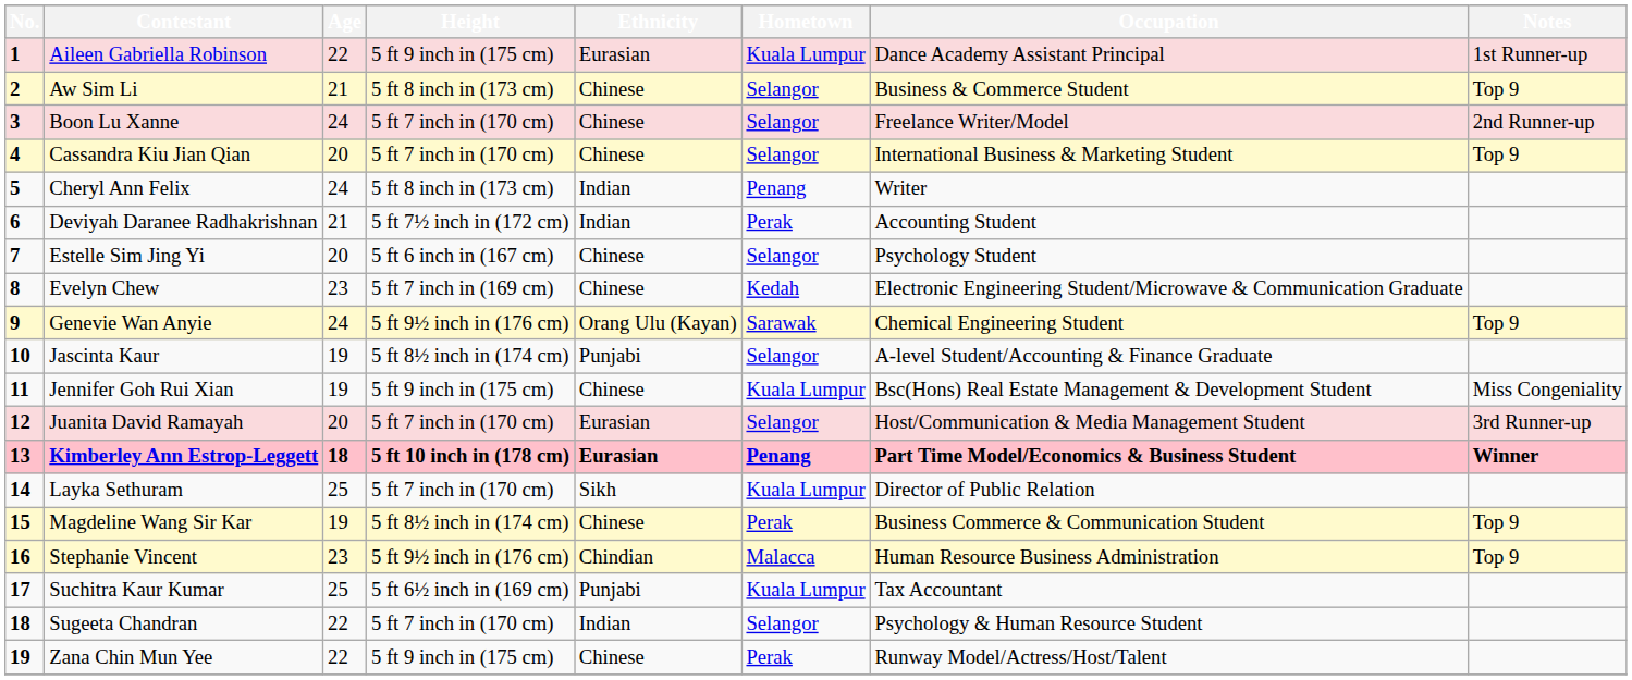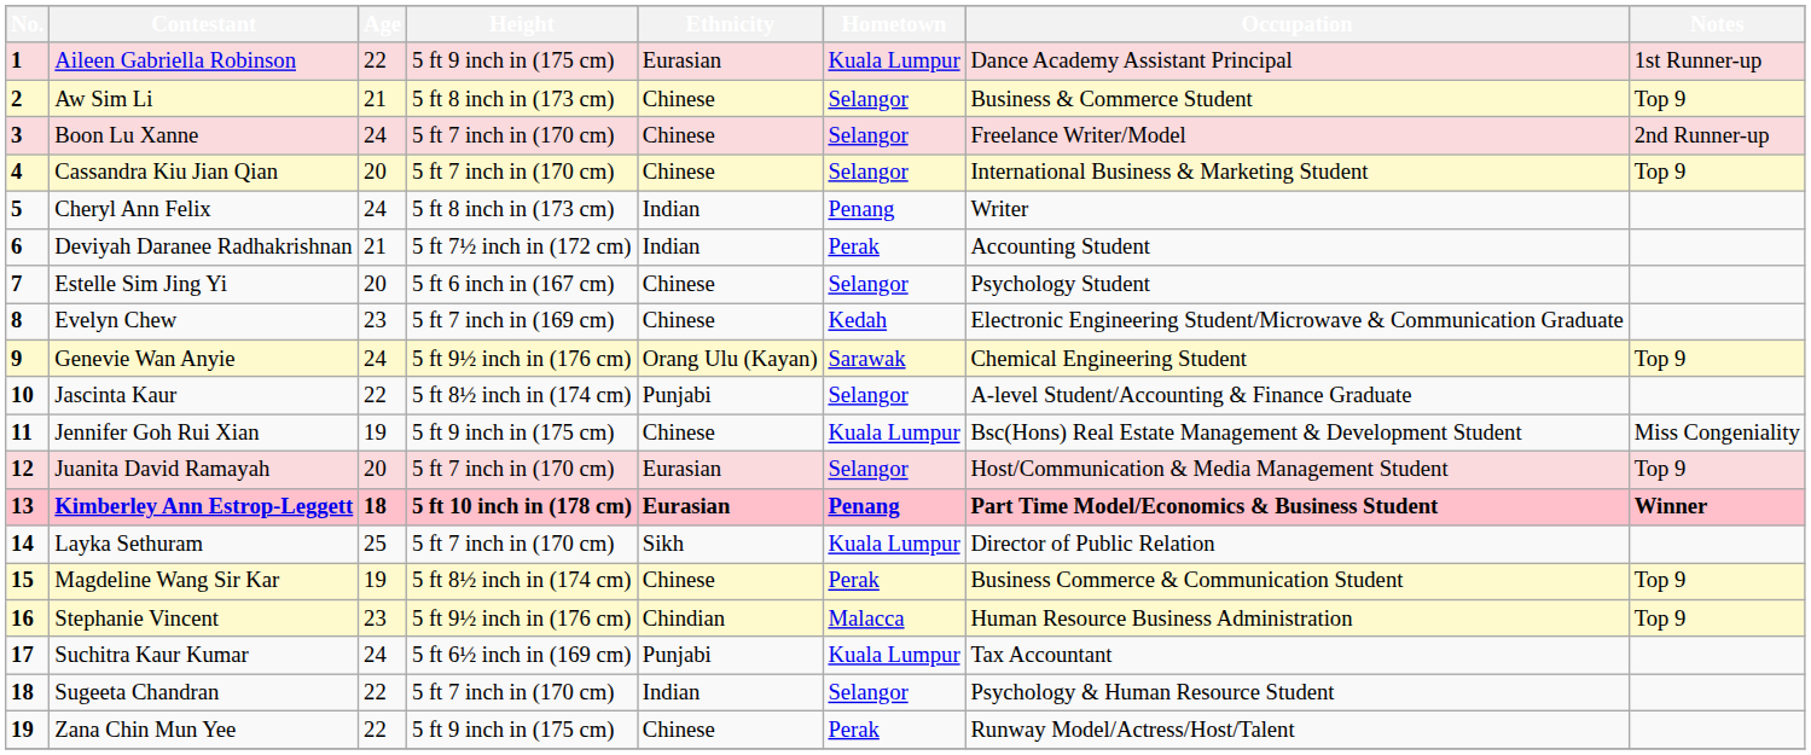 <table class="wikitable sortable" style="font-size: 85%;">
 <tr style="color:#fff; background:gray; text-align:center;">
 <th>No.</th>
 <th>Contestant</th>
 <th>Age</th>
 <th>Height</th>
 <th>Ethnicity</th>
 <th>Hometown</th>
 <th>Occupation</th>
 <th>Notes</th>
 </tr>
 <tr style="background-color:#FADADD">
 <td><strong>1</strong></td>
 <td><a href='#'>Aileen Gabriella Robinson</a></td>
 <td>22</td>
 <td>5 ft 9 inch in (175 cm)</td>
 <td>Eurasian</td>
 <td><a href='#'>Kuala Lumpur</a></td>
 <td>Dance Academy Assistant Principal</td>
 <td>1st Runner-up</td>
 </tr>
 <tr style="background-color:#FFFACD">
 <td><strong>2</strong></td>
 <td>Aw Sim Li</td>
 <td>21</td>
 <td>5 ft 8 inch in (173 cm)</td>
 <td>Chinese</td>
 <td><a href='#'>Selangor</a></td>
 <td>Business & Commerce Student</td>
 <td>Top 9</td>
 </tr>
 <tr style="background-color:#FADADD">
 <td><strong>3</strong></td>
 <td>Boon Lu Xanne</td>
 <td>24</td>
 <td>5 ft 7 inch in (170 cm)</td>
 <td>Chinese</td>
 <td><a href='#'>Selangor</a></td>
 <td>Freelance Writer/Model</td>
 <td>2nd Runner-up</td>
 </tr>
 <tr style="background-color:#FFFACD">
 <td><strong>4</strong></td>
 <td>Cassandra Kiu Jian Qian</td>
 <td>20</td>
 <td>5 ft 7 inch in (170 cm)</td>
 <td>Chinese</td>
 <td><a href='#'>Selangor</a></td>
 <td>International Business & Marketing Student</td>
 <td>Top 9</td>
 </tr>
 <tr>
 <td><strong>5</strong></td>
 <td>Cheryl Ann Felix</td>
 <td>24</td>
 <td>5 ft 8 inch in (173 cm)</td>
 <td>Indian</td>
 <td><a href='#'>Penang</a></td>
 <td>Writer</td>
 <td></td>
 </tr>
 <tr>
 <td><strong>6</strong></td>
 <td>Deviyah Daranee Radhakrishnan</td>
 <td>21</td>
 <td>5 ft 7½ inch in (172 cm)</td>
 <td>Indian</td>
 <td><a href='#'>Perak</a></td>
 <td>Accounting Student</td>
 <td></td>
 </tr>
 <tr>
 <td><strong>7</strong></td>
 <td>Estelle Sim Jing Yi</td>
 <td>20</td>
 <td>5 ft 6 inch in (167 cm)</td>
 <td>Chinese</td>
 <td><a href='#'>Selangor</a></td>
 <td>Psychology Student</td>
 <td></td>
 </tr>
 <tr>
 <td><strong>8</strong></td>
 <td>Evelyn Chew</td>
 <td>23</td>
 <td>5 ft 7 inch in (169 cm)</td>
 <td>Chinese</td>
 <td><a href='#'>Kedah</a></td>
 <td>Electronic Engineering Student/Microwave & Communication Graduate</td>
 <td></td>
 </tr>
 <tr style="background-color:#FFFACD">
 <td><strong>9</strong></td>
 <td>Genevie Wan Anyie</td>
 <td>24</td>
 <td>5 ft 9½ inch in (176 cm)</td>
 <td>Orang Ulu (Kayan)</td>
 <td><a href='#'>Sarawak</a></td>
 <td>Chemical Engineering Student</td>
 <td>Top 9</td>
 </tr>
 <tr>
 <td><strong>10</strong></td>
 <td>Jascinta Kaur</td>
-<td>19</td>
+<td>22</td>
 <td>5 ft 8½ inch in (174 cm)</td>
 <td>Punjabi</td>
 <td><a href='#'>Selangor</a></td>
 <td>A-level Student/Accounting & Finance Graduate</td>
 <td></td>
 </tr>
 <tr>
 <td><strong>11</strong></td>
 <td>Jennifer Goh Rui Xian</td>
 <td>19</td>
 <td>5 ft 9 inch in (175 cm)</td>
 <td>Chinese</td>
 <td><a href='#'>Kuala Lumpur</a></td>
 <td>Bsc(Hons) Real Estate Management & Development Student</td>
 <td>Miss Congeniality</td>
 </tr>
 <tr style="background-color:#FADADD">
 <td><strong>12</strong></td>
 <td>Juanita David Ramayah</td>
 <td>20</td>
 <td>5 ft 7 inch in (170 cm)</td>
 <td>Eurasian</td>
 <td><a href='#'>Selangor</a></td>
 <td>Host/Communication & Media Management Student</td>
-<td>3rd Runner-up</td>
+<td>Top 9</td>
 </tr>
 <tr style="background-color:pink">
 <td><strong>13</strong></td>
 <td><strong><a href='#'>Kimberley Ann Estrop-Leggett</a></strong></td>
 <td><strong>18</strong></td>
 <td><strong>5 ft 10 inch in (178 cm)</strong></td>
 <td><strong>Eurasian</strong></td>
 <td><strong><a href='#'>Penang</a></strong></td>
 <td><strong>Part Time Model/Economics & Business Student</strong></td>
 <td><strong>Winner</strong></td>
 </tr>
 <tr>
 <td><strong>14</strong></td>
 <td>Layka Sethuram</td>
 <td>25</td>
 <td>5 ft 7 inch in (170 cm)</td>
 <td>Sikh</td>
 <td><a href='#'>Kuala Lumpur</a></td>
 <td>Director of Public Relation</td>
 <td></td>
 </tr>
 <tr style="background-color:#FFFACD">
 <td><strong>15</strong></td>
 <td>Magdeline Wang Sir Kar</td>
 <td>19</td>
 <td>5 ft 8½ inch in (174 cm)</td>
 <td>Chinese</td>
 <td><a href='#'>Perak</a></td>
 <td>Business Commerce & Communication Student</td>
 <td>Top 9</td>
 </tr>
 <tr style="background-color:#FFFACD">
 <td><strong>16</strong></td>
 <td>Stephanie Vincent</td>
 <td>23</td>
 <td>5 ft 9½ inch in (176 cm)</td>
 <td>Chindian</td>
 <td><a href='#'>Malacca</a></td>
 <td>Human Resource Business Administration</td>
 <td>Top 9</td>
 </tr>
 <tr>
 <td><strong>17</strong></td>
 <td>Suchitra Kaur Kumar</td>
-<td>25</td>
+<td>24</td>
 <td>5 ft 6½ inch in (169 cm)</td>
 <td>Punjabi</td>
 <td><a href='#'>Kuala Lumpur</a></td>
 <td>Tax Accountant</td>
 <td></td>
 </tr>
 <tr>
 <td><strong>18</strong></td>
 <td>Sugeeta Chandran</td>
 <td>22</td>
 <td>5 ft 7 inch in (170 cm)</td>
 <td>Indian</td>
 <td><a href='#'>Selangor</a></td>
 <td>Psychology & Human Resource Student</td>
 <td></td>
 </tr>
 <tr>
 <td><strong>19</strong></td>
 <td>Zana Chin Mun Yee</td>
 <td>22</td>
 <td>5 ft 9 inch in (175 cm)</td>
 <td>Chinese</td>
 <td><a href='#'>Perak</a></td>
 <td>Runway Model/Actress/Host/Talent</td>
 <td></td>
 </tr>
 <tr>
 </tr>
 </table>
